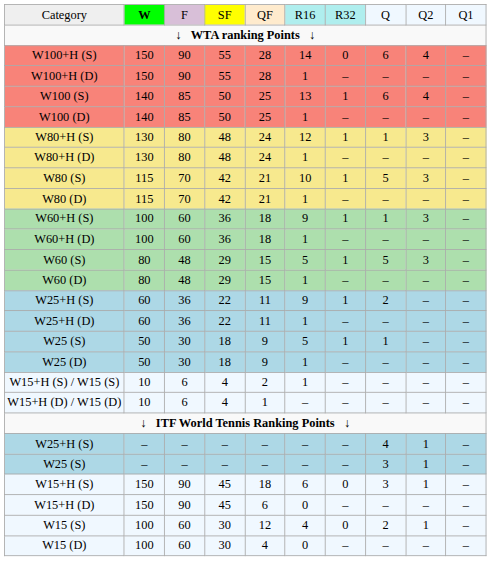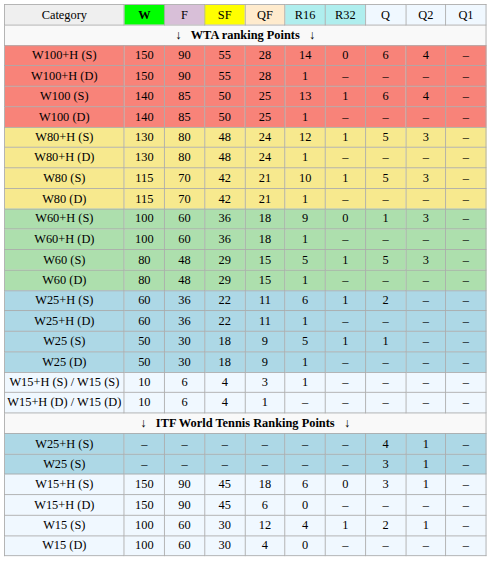 <table class="wikitable" style="font-size:90%">
 <tr align=center>
 <td style="background:#efefef;">Category</td>
 <td style="width:40px; background:lime;"><strong>W</strong></td>
 <td style="width:40px; background:thistle;">F</td>
 <td style="width:40px; background:#ff0;">SF</td>
 <td style="width:40px; background:#ffebcd;">QF</td>
 <td style="width:40px; background:#afeeee;">R16</td>
 <td style="width:40px; background:#afeeee;">R32</td>
 <td style="width:40px; background:#f0f8ff;">Q</td>
 <td style="width:40px; background:#f0f8ff;">Q2</td>
 <td style="width:40px; background:#f0f8ff;">Q1</td>
 </tr>
 <tr>
 <td colspan="11" align="center">↓   <strong>WTA ranking Points</strong>   ↓</td>
 </tr>
 <tr style="text-align:center; background:#f88379;">
 <td>W100+H (S)</td>
 <td>150</td>
 <td>90</td>
 <td>55</td>
 <td>28</td>
 <td>14</td>
 <td>0</td>
 <td>6</td>
 <td>4</td>
 <td>–</td>
 </tr>
 <tr style="text-align:center; background:#f88379;">
 <td>W100+H (D)</td>
 <td>150</td>
 <td>90</td>
 <td>55</td>
 <td>28</td>
 <td>1</td>
 <td>–</td>
 <td>–</td>
 <td>–</td>
 <td>–</td>
 </tr>
 <tr style="text-align:center; background:#f88379;">
 <td>W100 (S)</td>
 <td>140</td>
 <td>85</td>
 <td>50</td>
 <td>25</td>
 <td>13</td>
 <td>1</td>
 <td>6</td>
 <td>4</td>
 <td>–</td>
 </tr>
 <tr style="text-align:center; background:#f88379;">
 <td>W100 (D)</td>
 <td>140</td>
 <td>85</td>
 <td>50</td>
 <td>25</td>
 <td>1</td>
 <td>–</td>
 <td>–</td>
 <td>–</td>
 <td>–</td>
 </tr>
 <tr style="text-align:center; background:#f7e98e;">
 <td>W80+H (S)</td>
 <td>130</td>
 <td>80</td>
 <td>48</td>
 <td>24</td>
 <td>12</td>
 <td>1</td>
-<td>1</td>
+<td>5</td>
 <td>3</td>
 <td>–</td>
 </tr>
 <tr style="text-align:center; background:#f7e98e;">
 <td>W80+H (D)</td>
 <td>130</td>
 <td>80</td>
 <td>48</td>
 <td>24</td>
 <td>1</td>
 <td>–</td>
 <td>–</td>
 <td>–</td>
 <td>–</td>
 </tr>
 <tr style="text-align:center; background:#f7e98e;">
 <td>W80 (S)</td>
 <td>115</td>
 <td>70</td>
 <td>42</td>
 <td>21</td>
 <td>10</td>
 <td>1</td>
 <td>5</td>
 <td>3</td>
 <td>–</td>
 </tr>
 <tr style="text-align:center; background:#f7e98e;">
 <td>W80 (D)</td>
 <td>115</td>
 <td>70</td>
 <td>42</td>
 <td>21</td>
 <td>1</td>
 <td>–</td>
 <td>–</td>
 <td>–</td>
 <td>–</td>
 </tr>
 <tr style="text-align:center; background:#addfad;">
 <td>W60+H (S)</td>
 <td>100</td>
 <td>60</td>
 <td>36</td>
 <td>18</td>
 <td>9</td>
-<td>1</td>
+<td>0</td>
 <td>1</td>
 <td>3</td>
 <td>–</td>
 </tr>
 <tr style="text-align:center; background:#addfad;">
 <td>W60+H (D)</td>
 <td>100</td>
 <td>60</td>
 <td>36</td>
 <td>18</td>
 <td>1</td>
 <td>–</td>
 <td>–</td>
 <td>–</td>
 <td>–</td>
 </tr>
 <tr style="text-align:center; background:#addfad;">
 <td>W60 (S)</td>
 <td>80</td>
 <td>48</td>
 <td>29</td>
 <td>15</td>
 <td>5</td>
 <td>1</td>
 <td>5</td>
 <td>3</td>
 <td>–</td>
 </tr>
 <tr style="text-align:center; background:#addfad;">
 <td>W60 (D)</td>
 <td>80</td>
 <td>48</td>
 <td>29</td>
 <td>15</td>
 <td>1</td>
 <td>–</td>
 <td>–</td>
 <td>–</td>
 <td>–</td>
 </tr>
 <tr style="text-align:center; background:lightblue;">
 <td>W25+H (S)</td>
 <td>60</td>
 <td>36</td>
 <td>22</td>
 <td>11</td>
-<td>9</td>
+<td>6</td>
 <td>1</td>
 <td>2</td>
 <td>–</td>
 <td>–</td>
 </tr>
 <tr style="text-align:center; background:lightblue;">
 <td>W25+H (D)</td>
 <td>60</td>
 <td>36</td>
 <td>22</td>
 <td>11</td>
 <td>1</td>
 <td>–</td>
 <td>–</td>
 <td>–</td>
 <td>–</td>
 </tr>
 <tr style="text-align:center; background:lightblue;">
 <td>W25 (S)</td>
 <td>50</td>
 <td>30</td>
 <td>18</td>
 <td>9</td>
 <td>5</td>
 <td>1</td>
 <td>1</td>
 <td>–</td>
 <td>–</td>
 </tr>
 <tr style="text-align:center; background:lightblue;">
 <td>W25 (D)</td>
 <td>50</td>
 <td>30</td>
 <td>18</td>
 <td>9</td>
 <td>1</td>
 <td>–</td>
 <td>–</td>
 <td>–</td>
 <td>–</td>
 </tr>
 <tr style="text-align:center; background:#f0f8ff;">
 <td>W15+H (S) / W15 (S)</td>
 <td>10</td>
 <td>6</td>
 <td>4</td>
-<td>2</td>
+<td>3</td>
 <td>1</td>
 <td>–</td>
 <td>–</td>
 <td>–</td>
 <td>–</td>
 </tr>
 <tr style="text-align:center; background:#f0f8ff;">
 <td>W15+H (D) / W15 (D)</td>
 <td>10</td>
 <td>6</td>
 <td>4</td>
 <td>1</td>
 <td>–</td>
 <td>–</td>
 <td>–</td>
 <td>–</td>
 <td>–</td>
 </tr>
 <tr>
 <td colspan="11" align="center">↓   <strong>ITF World Tennis Ranking Points</strong>   ↓</td>
 </tr>
 <tr style="text-align:center; background:lightblue;">
 <td>W25+H (S)</td>
 <td>–</td>
 <td>–</td>
 <td>–</td>
 <td>–</td>
 <td>–</td>
 <td>–</td>
 <td>4</td>
 <td>1</td>
 <td>–</td>
 </tr>
 <tr style="text-align:center; background:lightblue;">
 <td>W25 (S)</td>
 <td>–</td>
 <td>–</td>
 <td>–</td>
 <td>–</td>
 <td>–</td>
 <td>–</td>
 <td>3</td>
 <td>1</td>
 <td>–</td>
 </tr>
 <tr style="text-align:center; background:#f0f8ff;">
 <td>W15+H (S)</td>
 <td>150</td>
 <td>90</td>
 <td>45</td>
 <td>18</td>
 <td>6</td>
 <td>0</td>
 <td>3</td>
 <td>1</td>
 <td>–</td>
 </tr>
 <tr style="text-align:center; background:#f0f8ff;">
 <td>W15+H (D)</td>
 <td>150</td>
 <td>90</td>
 <td>45</td>
 <td>6</td>
 <td>0</td>
 <td>–</td>
 <td>–</td>
 <td>–</td>
 <td>–</td>
 </tr>
 <tr style="text-align:center; background:#f0f8ff;">
 <td>W15 (S)</td>
 <td>100</td>
 <td>60</td>
 <td>30</td>
 <td>12</td>
 <td>4</td>
-<td>0</td>
+<td>1</td>
 <td>2</td>
 <td>1</td>
 <td>–</td>
 </tr>
 <tr style="text-align:center; background:#f0f8ff;">
 <td>W15 (D)</td>
 <td>100</td>
 <td>60</td>
 <td>30</td>
 <td>4</td>
 <td>0</td>
 <td>–</td>
 <td>–</td>
 <td>–</td>
 <td>–</td>
 </tr>
 </table>
